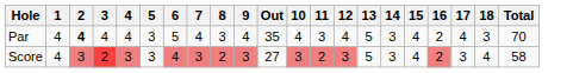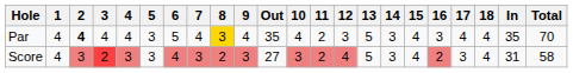 <table class=wikitable style="font-size: 95%; text-align:center">
 <tr>
 <th align="left">Hole</th>
 <th style="width:20px">1</th>
 <th style="width:20px">2</th>
 <th style="width:20px">3</th>
 <th style="width:20px">4</th>
 <th style="width:20px">5</th>
 <th style="width:20px">6</th>
 <th style="width:20px">7</th>
 <th style="width:20px">8</th>
 <th style="width:20px">9</th>
 <th style="width:25px">Out</th>
 <th style="width:20px">10</th>
 <th style="width:20px">11</th>
 <th style="width:20px">12</th>
 <th style="width:20px">13</th>
 <th style="width:20px">14</th>
 <th style="width:20px">15</th>
 <th style="width:20px">16</th>
 <th style="width:20px">17</th>
 <th style="width:20px">18</th>
+<th style="width:25px">In</th>
 <th style="width:40px">Total</th>
 </tr>
 <tr>
 <td align=left>Par</td>
 <td>4</td>
 <td><strong>4</strong></td>
 <td>4</td>
 <td>4</td>
 <td>3</td>
 <td>5</td>
 <td>4</td>
-<td>3</td>
+<td style="background: gold;">3</td>
 <td>4</td>
 <td>35</td>
 <td>4</td>
+<td>2</td>
 <td>3</td>
-<td>4</td>
 <td>5</td>
 <td>3</td>
 <td>4</td>
-<td>2</td>
+<td>3</td>
 <td>4</td>
-<td>3</td>
+<td>4</td>
+<td>35</td>
 <td>70</td>
 </tr>
 <tr>
 <td align=left>Score</td>
 <td>4</td>
 <td style="background:#f08080;">3</td>
 <td style="background:#ff4040;">2</td>
 <td style="background:#f08080;">3</td>
 <td>3</td>
 <td style="background:#f08080;">4</td>
 <td style="background:#f08080;">3</td>
 <td style="background:#f08080;">2</td>
 <td style="background:#f08080;">3</td>
 <td>27</td>
 <td style="background:#f08080;">3</td>
 <td style="background:#f08080;">2</td>
-<td style="background:#f08080;">3</td>
+<td style="background:#f08080;">4</td>
 <td>5</td>
 <td>3</td>
 <td>4</td>
 <td style="background:#f08080;">2</td>
 <td>3</td>
 <td>4</td>
+<td>31</td>
 <td>58</td>
 </tr>
 </table>
